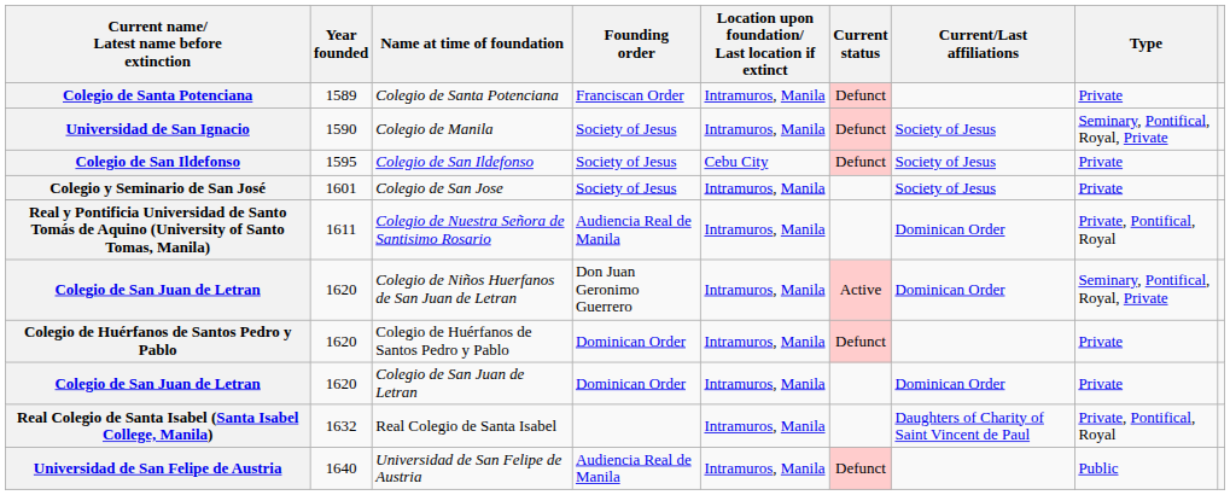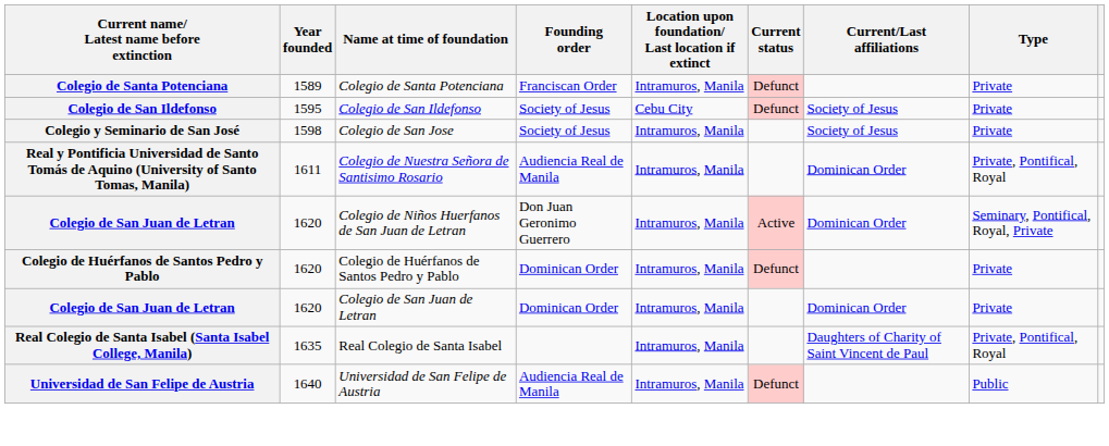 <table class="wikitable sortable plainrowheaders">
 <tr>
 <th scope="col" style="width:25%;">Current name/<br>Latest name before <br>extinction</th>
 <th scope="col">Year<br>founded</th>
 <th scope="col">Name at time of foundation</th>
 <th scope="col">Founding<br>order</th>
 <th scope="col">Location upon foundation/<br>Last location if extinct</th>
 <th scope="col">Current<br>status</th>
 <th scope="col">Current/Last<br>affiliations</th>
 <th scope="col">Type</th>
 <th scope="col" class="unsortable"></th>
 </tr>
 <tr>
 <th scope="row"><a href='#'>Colegio de Santa Potenciana</a></th>
 <td style="text-align:center;">1589</td>
 <td><em>Colegio de Santa Potenciana</em></td>
 <td><a href='#'>Franciscan Order</a></td>
 <td><a href='#'>Intramuros</a>, <a href='#'>Manila</a></td>
 <td style="background:#fcc; text-align:center;">Defunct</td>
 <td></td>
 <td><a href='#'>Private</a></td>
 <td style="text-align:center;"></td>
 </tr>
 <tr>
-<th scope="row"><a href='#'>Universidad de San Ignacio</a></th>
-<td style="text-align:center;">1590</td>
-<td><em>Colegio de Manila</em></td>
-<td><a href='#'>Society of Jesus</a></td>
-<td><a href='#'>Intramuros</a>, <a href='#'>Manila</a></td>
-<td style="background:#fcc; text-align:center;">Defunct</td>
-<td><a href='#'>Society of Jesus</a></td>
-<td><a href='#'>Seminary</a>, <a href='#'>Pontifical</a>, Royal, <a href='#'>Private</a></td>
-<td style="text-align:center;"></td>
-</tr>
-<tr>
 <th scope="row"><a href='#'>Colegio de San Ildefonso</a></th>
 <td style="text-align:center;">1595</td>
 <td><em><a href='#'>Colegio de San Ildefonso</a></em></td>
 <td><a href='#'>Society of Jesus</a></td>
 <td><a href='#'>Cebu City</a></td>
 <td style="background:#fcc; text-align:center;">Defunct</td>
 <td><a href='#'>Society of Jesus</a></td>
 <td><a href='#'>Private</a></td>
 <td style="text-align:center;"></td>
 </tr>
 <tr>
 <th scope="row">Colegio y Seminario de San José</th>
-<td style="text-align:center;">1601</td>
+<td style="text-align:center;">1598</td>
 <td><em>Colegio de San Jose</em></td>
 <td><a href='#'>Society of Jesus</a></td>
 <td><a href='#'>Intramuros</a>, <a href='#'>Manila</a></td>
 <td></td>
 <td><a href='#'>Society of Jesus</a></td>
 <td><a href='#'>Private</a></td>
 <td style="text-align:center;"></td>
 </tr>
 <tr>
 <th scope="row">Real y Pontificia Universidad de Santo Tomás de Aquino (University of Santo Tomas, Manila)</th>
 <td style="text-align:center;">1611</td>
 <td><em><a href='#'>Colegio de Nuestra Señora de Santisimo Rosario</a></em></td>
 <td><a href='#'>Audiencia Real de Manila</a></td>
 <td><a href='#'>Intramuros</a>, <a href='#'>Manila</a></td>
 <td></td>
 <td><a href='#'>Dominican Order</a></td>
 <td><a href='#'>Private</a>, <a href='#'>Pontifical</a>, Royal</td>
 <td style="text-align:center;"></td>
 </tr>
 <tr>
 <th scope="row"><a href='#'>Colegio de San Juan de Letran</a></th>
 <td style="text-align:center;">1620</td>
 <td><em>Colegio de Niños Huerfanos de San Juan de Letran</em></td>
 <td>Don Juan Geronimo Guerrero</td>
 <td><a href='#'>Intramuros</a>, <a href='#'>Manila</a></td>
 <td style="background:#fcc; text-align:center;">Active</td>
 <td><a href='#'>Dominican Order</a></td>
 <td><a href='#'>Seminary</a>, <a href='#'>Pontifical</a>, Royal, <a href='#'>Private</a></td>
 <td style="text-align:center;"></td>
 </tr>
 <tr>
 <th scope="row">Colegio de Huérfanos de Santos Pedro y Pablo</th>
 <td style="text-align:center;">1620</td>
 <td>Colegio de Huérfanos de Santos Pedro y Pablo</td>
 <td><a href='#'>Dominican Order</a></td>
 <td><a href='#'>Intramuros</a>, <a href='#'>Manila</a></td>
 <td style="background:#fcc; text-align:center;">Defunct</td>
 <td></td>
 <td><a href='#'>Private</a></td>
 <td style="text-align:center;"></td>
 </tr>
 <tr>
 <th scope="row"><a href='#'>Colegio de San Juan de Letran</a></th>
 <td style="text-align:center;">1620</td>
 <td><em>Colegio de San Juan de Letran</em></td>
 <td><a href='#'>Dominican Order</a></td>
 <td><a href='#'>Intramuros</a>, <a href='#'>Manila</a></td>
 <td></td>
 <td><a href='#'>Dominican Order</a></td>
 <td><a href='#'>Private</a></td>
 <td style="text-align:center;"></td>
 </tr>
 <tr>
 <th scope="row">Real Colegio de Santa Isabel (<a href='#'>Santa Isabel College, Manila</a>)</th>
-<td style="text-align:center;">1632</td>
+<td style="text-align:center;">1635</td>
 <td>Real Colegio de Santa Isabel</td>
 <td></td>
 <td><a href='#'>Intramuros</a>, <a href='#'>Manila</a></td>
 <td></td>
 <td><a href='#'>Daughters of Charity of Saint Vincent de Paul</a></td>
 <td><a href='#'>Private</a>, <a href='#'>Pontifical</a>, Royal</td>
 <td style="text-align:center;"></td>
 </tr>
 <tr>
 <th scope="row"><a href='#'>Universidad de San Felipe de Austria</a></th>
 <td style="text-align:center;">1640</td>
 <td><em>Universidad de San Felipe de Austria</em></td>
 <td><a href='#'>Audiencia Real de Manila</a></td>
 <td><a href='#'>Intramuros</a>, <a href='#'>Manila</a></td>
 <td style="background:#fcc; text-align:center;">Defunct</td>
 <td></td>
 <td><a href='#'>Public</a></td>
 <td style="text-align:center;"></td>
 </tr>
 </table>
